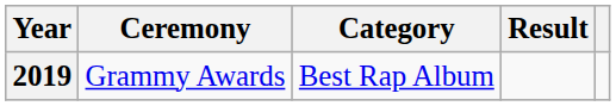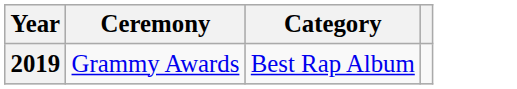 <table class="wikitable plainrowheaders" style="border:none; margin:0;">
 <tr>
 <th scope="col">Year</th>
 <th scope="col">Ceremony</th>
 <th scope="col">Category</th>
-<th scope="col">Result</th>
 <th scope="col" class="unsortable"></th>
 </tr>
 <tr>
 <th scope="row">2019</th>
 <td><a href='#'>Grammy Awards</a></td>
 <td><a href='#'>Best Rap Album</a></td>
 <td></td>
-<td></td>
 </tr>
 </table>
